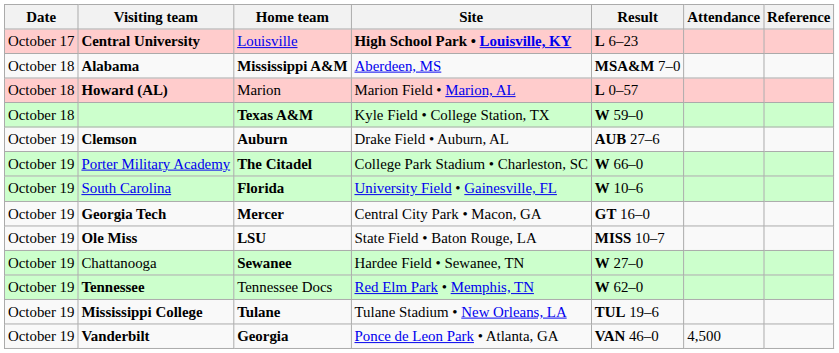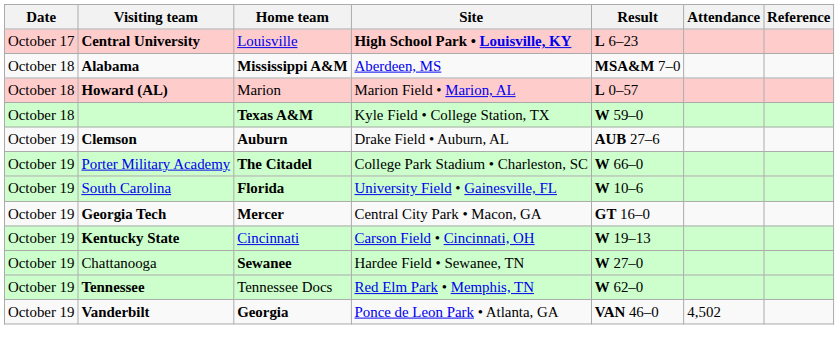 <table class="wikitable" style="font-size:95%;">
 <tr>
 <th>Date</th>
 <th>Visiting team</th>
 <th>Home team</th>
 <th>Site</th>
 <th>Result</th>
 <th>Attendance</th>
 <th class="unsortable">Reference</th>
 </tr>
 <tr bgcolor=ffcccc>
 <td>October 17</td>
 <td><strong>Central University</strong></td>
 <td><a href='#'>Louisville</a></td>
 <td><strong>High School Park • <a href='#'>Louisville, KY</a></strong></td>
 <td><strong>L</strong> 6–23</td>
 <td></td>
 <td></td>
 </tr>
 <tr bgcolor=>
 <td>October 18</td>
 <td><strong>Alabama</strong></td>
 <td><strong>Mississippi A&M</strong></td>
 <td><a href='#'>Aberdeen, MS</a></td>
 <td><strong>MSA&M</strong> 7–0</td>
 <td></td>
 <td></td>
 </tr>
 <tr bgcolor=ffcccc>
 <td>October 18</td>
 <td><strong>Howard (AL)</strong></td>
 <td>Marion</td>
 <td>Marion Field • <a href='#'>Marion, AL</a></td>
 <td><strong>L</strong> 0–57</td>
 <td></td>
 <td></td>
 </tr>
 <tr bgcolor=ccffcc>
 <td>October 18</td>
 <td></td>
 <td><strong>Texas A&M</strong></td>
 <td>Kyle Field • College Station, TX</td>
 <td><strong>W</strong> 59–0</td>
 <td></td>
 <td></td>
 </tr>
 <tr bgcolor=>
 <td>October 19</td>
 <td><strong>Clemson</strong></td>
 <td><strong>Auburn</strong></td>
 <td>Drake Field • Auburn, AL</td>
 <td><strong>AUB</strong> 27–6</td>
 <td></td>
 <td></td>
 </tr>
 <tr bgcolor=ccffcc>
 <td>October 19</td>
 <td><a href='#'>Porter Military Academy</a></td>
 <td><strong>The Citadel</strong></td>
 <td>College Park Stadium • Charleston, SC</td>
 <td><strong>W</strong> 66–0</td>
 <td></td>
 <td></td>
 </tr>
 <tr bgcolor=ccffcc>
 <td>October 19</td>
 <td><a href='#'>South Carolina</a></td>
 <td><strong>Florida</strong></td>
 <td><a href='#'>University Field</a> • <a href='#'>Gainesville, FL</a></td>
 <td><strong>W</strong> 10–6</td>
 <td></td>
 <td></td>
 </tr>
 <tr bgcolor=>
 <td>October 19</td>
 <td><strong>Georgia Tech</strong></td>
 <td><strong>Mercer</strong></td>
 <td>Central City Park • Macon, GA</td>
 <td><strong>GT</strong> 16–0</td>
 <td></td>
 <td></td>
 </tr>
-<tr bgcolor=>
+<tr bgcolor=ccffcc>
 <td>October 19</td>
-<td><strong>Ole Miss</strong></td>
-<td><strong>LSU</strong></td>
-<td>State Field • Baton Rouge, LA</td>
-<td><strong>MISS</strong> 10–7</td>
+<td><strong>Kentucky State</strong></td>
+<td><a href='#'>Cincinnati</a></td>
+<td><a href='#'>Carson Field</a> • <a href='#'>Cincinnati, OH</a></td>
+<td><strong>W</strong> 19–13</td>
 <td></td>
 <td></td>
 </tr>
 <tr bgcolor=ccffcc>
 <td>October 19</td>
 <td>Chattanooga</td>
 <td><strong>Sewanee</strong></td>
 <td>Hardee Field • Sewanee, TN</td>
 <td><strong>W</strong> 27–0</td>
 <td></td>
 <td></td>
 </tr>
 <tr bgcolor=ccffcc>
 <td>October 19</td>
 <td><strong>Tennessee</strong></td>
 <td>Tennessee Docs</td>
 <td><a href='#'>Red Elm Park</a> • <a href='#'>Memphis, TN</a></td>
 <td><strong>W</strong> 62–0</td>
 <td></td>
 <td></td>
 </tr>
 <tr bgcolor=>
 <td>October 19</td>
-<td><strong>Mississippi College</strong></td>
-<td><strong>Tulane</strong></td>
-<td>Tulane Stadium • <a href='#'>New Orleans, LA</a></td>
-<td><strong>TUL</strong> 19–6</td>
-<td></td>
-<td></td>
-</tr>
-<tr bgcolor=>
-<td>October 19</td>
 <td><strong>Vanderbilt</strong></td>
 <td><strong>Georgia</strong></td>
 <td><a href='#'>Ponce de Leon Park</a> • Atlanta, GA</td>
 <td><strong>VAN</strong> 46–0</td>
-<td>4,500</td>
+<td>4,502</td>
 <td></td>
 </tr>
 </table>
